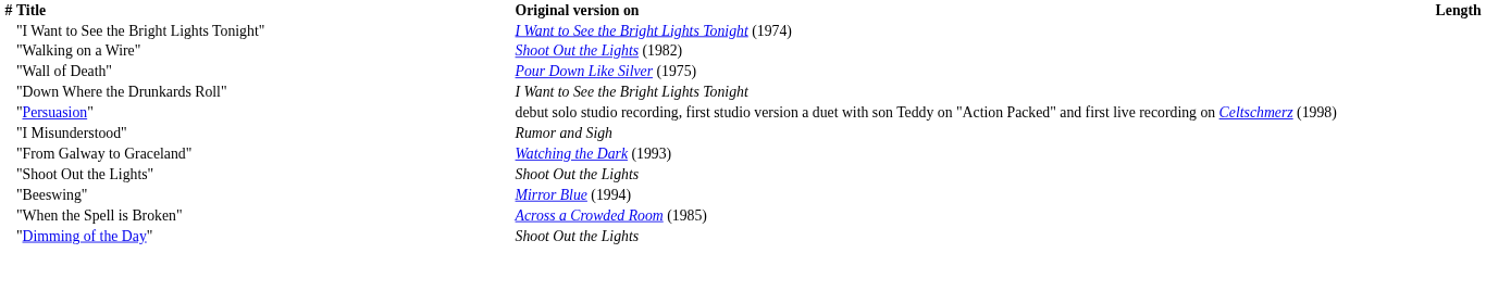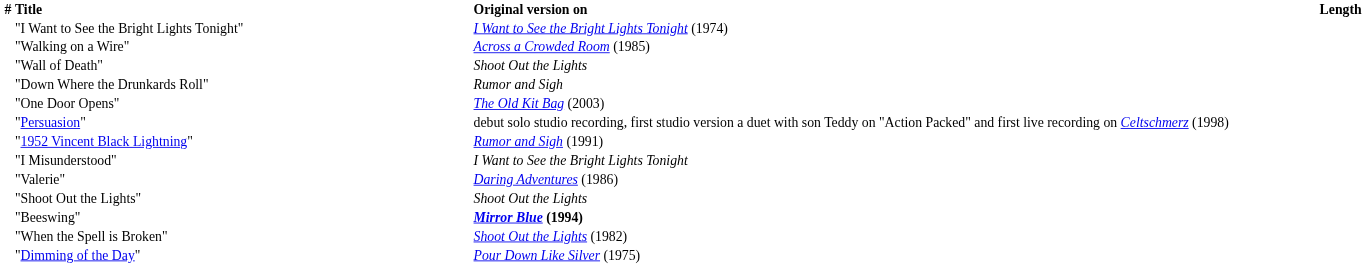 <table class="tracklist">
 <tr>
 <th>#</th>
 <th style="text-align:left; width:35%;">Title</th>
 <th style="text-align:left; width:65%;">Original version on</th>
 <th>Length</th>
 </tr>
 <tr>
 <td></td>
 <td>"I Want to See the Bright Lights Tonight"</td>
 <td><em><a href='#'>I Want to See the Bright Lights Tonight</a></em> (1974)</td>
 <td></td>
 </tr>
 <tr>
 <td></td>
 <td>"Walking on a Wire"</td>
-<td><em><a href='#'>Shoot Out the Lights</a></em> (1982)</td>
+<td><em><a href='#'>Across a Crowded Room</a></em> (1985)</td>
 <td></td>
 </tr>
 <tr>
 <td></td>
 <td>"Wall of Death"</td>
-<td><em><a href='#'>Pour Down Like Silver</a></em> (1975)</td>
+<td><em>Shoot Out the Lights</em></td>
 <td></td>
 </tr>
 <tr>
 <td></td>
 <td>"Down Where the Drunkards Roll"</td>
-<td><em>I Want to See the Bright Lights Tonight</em></td>
+<td><em>Rumor and Sigh</em></td>
+<td></td>
+</tr>
+<tr>
+<td></td>
+<td>"One Door Opens"</td>
+<td><em><a href='#'>The Old Kit Bag</a></em> (2003)</td>
 <td></td>
 </tr>
 <tr>
 <td></td>
 <td>"<a href='#'>Persuasion</a>"</td>
 <td>debut solo studio recording, first studio version a duet with son Teddy on "Action Packed" and first live recording on <em><a href='#'>Celtschmerz</a></em> (1998)</td>
 <td></td>
 </tr>
 <tr>
 <td></td>
-<td>"I Misunderstood"</td>
-<td><em>Rumor and Sigh</em></td>
+<td>"<a href='#'>1952 Vincent Black Lightning</a>"</td>
+<td><em><a href='#'>Rumor and Sigh</a></em> (1991)</td>
 <td></td>
 </tr>
 <tr>
 <td></td>
-<td>"From Galway to Graceland"</td>
-<td><em><a href='#'>Watching the Dark</a></em> (1993)</td>
+<td>"I Misunderstood"</td>
+<td><em>I Want to See the Bright Lights Tonight</em></td>
+<td></td>
+</tr>
+<tr>
+<td></td>
+<td>"Valerie"</td>
+<td><em><a href='#'>Daring Adventures</a></em> (1986)</td>
 <td></td>
 </tr>
 <tr>
 <td></td>
 <td>"Shoot Out the Lights"</td>
 <td><em>Shoot Out the Lights</em></td>
 <td></td>
 </tr>
 <tr>
 <td></td>
 <td>"Beeswing"</td>
-<td><em><a href='#'>Mirror Blue</a></em> (1994)</td>
+<td><strong><em><a href='#'>Mirror Blue</a></em> (1994)</strong></td>
 <td></td>
 </tr>
 <tr>
 <td></td>
 <td>"When the Spell is Broken"</td>
-<td><em><a href='#'>Across a Crowded Room</a></em> (1985)</td>
+<td><em><a href='#'>Shoot Out the Lights</a></em> (1982)</td>
 <td></td>
 </tr>
 <tr>
 <td></td>
 <td>"<a href='#'>Dimming of the Day</a>"</td>
-<td><em>Shoot Out the Lights</em></td>
+<td><em><a href='#'>Pour Down Like Silver</a></em> (1975)</td>
 <td></td>
 </tr>
 </table>
